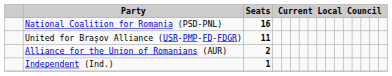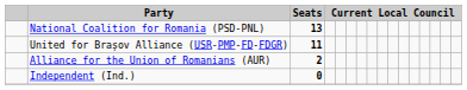 <table class="wikitable">
 <tr>
 <th style="background:#ccc">   </th>
 <th style="background:#ccc">Party</th>
 <th style="background:#ccc">Seats</th>
 <th style="background:#ccc" colspan="13">Current Local Council</th>
 </tr>
 <tr>
 <td>  </td>
 <td><a href='#'>National Coalition for Romania</a> (PSD-PNL)</td>
-<td style="text-align: right"><strong>16</strong></td>
+<td style="text-align: right"><strong>13</strong></td>
 <td>  </td>
 <td>  </td>
 <td>  </td>
 <td>  </td>
 <td>  </td>
 <td>  </td>
 <td>  </td>
 <td>  </td>
 <td>  </td>
 <td>  </td>
 <td>  </td>
 <td>  </td>
 <td>  </td>
 </tr>
 <tr>
 <td>  </td>
 <td>United for Brașov Alliance (<a href='#'>USR</a>-<a href='#'>PMP</a>-<a href='#'>FD</a>-<a href='#'>FDGR</a>)</td>
 <td style="text-align: right"><strong>11</strong></td>
 <td>  </td>
 <td>  </td>
 <td>  </td>
 <td>  </td>
 <td>  </td>
 <td>  </td>
 <td>  </td>
 <td>  </td>
 <td>  </td>
 <td>  </td>
 <td>  </td>
 <td> </td>
 <td> </td>
 </tr>
 <tr>
 <td>  </td>
 <td><a href='#'>Alliance for the Union of Romanians</a> (AUR)</td>
 <td style="text-align: right"><strong>2</strong></td>
 <td>  </td>
 <td>  </td>
 <td> </td>
 <td> </td>
 <td> </td>
 <td> </td>
 <td> </td>
 <td> </td>
 <td> </td>
 <td> </td>
 <td> </td>
 <td> </td>
 <td> </td>
 </tr>
 <tr>
 <td>  </td>
 <td><a href='#'>Independent</a> (Ind.)</td>
-<td style="text-align: right"><strong>1</strong></td>
+<td style="text-align: right"><strong>0</strong></td>
 <td>  </td>
 <td> </td>
 <td> </td>
 <td> </td>
 <td> </td>
 <td> </td>
 <td> </td>
 <td> </td>
 <td> </td>
 <td> </td>
 <td> </td>
 <td> </td>
 <td> </td>
 </tr>
 <tr>
 </tr>
 </table>
